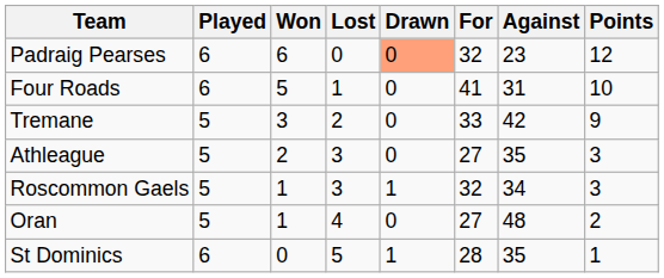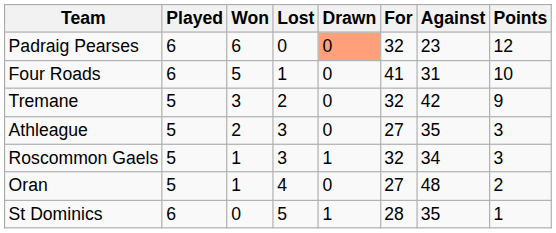 <table class="wikitable">
 <tr>
 <th>Team</th>
 <th>Played</th>
 <th>Won</th>
 <th>Lost</th>
 <th>Drawn</th>
 <th>For</th>
 <th>Against</th>
 <th>Points</th>
 </tr>
 <tr>
 <td>Padraig Pearses  </td>
 <td>6</td>
 <td>6</td>
 <td>0</td>
 <td style="background: lightsalmon;">0</td>
 <td>32</td>
 <td>23</td>
 <td>12</td>
 </tr>
 <tr>
 <td>Four Roads  </td>
 <td>6</td>
 <td>5</td>
 <td>1</td>
 <td>0</td>
 <td>41</td>
 <td>31</td>
 <td>10</td>
 </tr>
 <tr>
 <td>Tremane </td>
 <td>5</td>
 <td>3</td>
 <td>2</td>
 <td>0</td>
-<td>33</td>
+<td>32</td>
 <td>42</td>
 <td>9</td>
 </tr>
 <tr>
 <td>Athleague </td>
 <td>5</td>
 <td>2</td>
 <td>3</td>
 <td>0</td>
 <td>27</td>
 <td>35</td>
 <td>3</td>
 </tr>
 <tr>
 <td>Roscommon Gaels </td>
 <td>5</td>
 <td>1</td>
 <td>3</td>
 <td>1</td>
 <td>32</td>
 <td>34</td>
 <td>3</td>
 </tr>
 <tr>
 <td>Oran </td>
 <td>5</td>
 <td>1</td>
 <td>4</td>
 <td>0</td>
 <td>27</td>
 <td>48</td>
 <td>2</td>
 </tr>
 <tr>
 <td>St Dominics </td>
 <td>6</td>
 <td>0</td>
 <td>5</td>
 <td>1</td>
 <td>28</td>
 <td>35</td>
 <td>1</td>
 </tr>
 </table>
